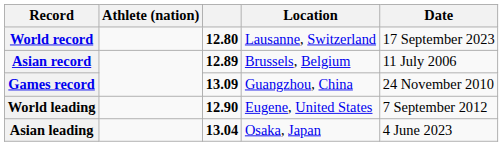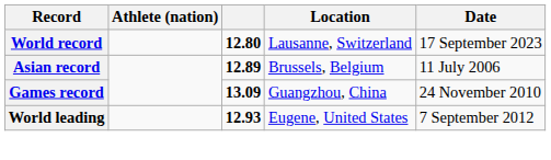 <table class="wikitable">
 <tr>
 <th scope="col">Record</th>
 <th scope="col">Athlete (nation)</th>
 <th scope="col"></th>
 <th scope="col">Location</th>
 <th scope="col">Date</th>
 </tr>
 <tr>
 <th scope="row"><a href='#'>World record</a></th>
 <td></td>
 <td align="center"><strong>12.80</strong></td>
 <td><a href='#'>Lausanne</a>, <a href='#'>Switzerland</a></td>
 <td>17 September 2023</td>
 </tr>
 <tr>
 <th scope="row"><a href='#'>Asian record</a></th>
 <td rowspan="2"></td>
 <td align="center"><strong>12.89</strong></td>
 <td><a href='#'>Brussels</a>, <a href='#'>Belgium</a></td>
 <td>11 July 2006</td>
 </tr>
 <tr>
 <th><a href='#'>Games record</a></th>
 <td align="center"><strong>13.09</strong></td>
 <td><a href='#'>Guangzhou</a>, <a href='#'>China</a></td>
 <td>24 November 2010</td>
 </tr>
 <tr>
 <th scope="row">World leading</th>
 <td></td>
-<td align="center"><strong>12.90</strong></td>
+<td align="center"><strong>12.93</strong></td>
 <td><a href='#'>Eugene</a>, <a href='#'>United States</a></td>
 <td>7 September 2012</td>
 </tr>
-<tr>
-<th scope="row">Asian leading</th>
-<td></td>
-<td align="center"><strong>13.04</strong></td>
-<td><a href='#'>Osaka</a>, <a href='#'>Japan</a></td>
-<td>4 June 2023</td>
-</tr>
 </table>
